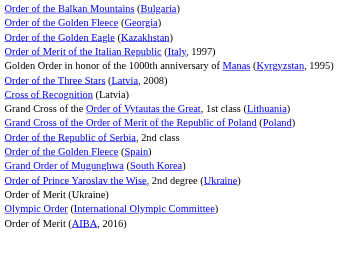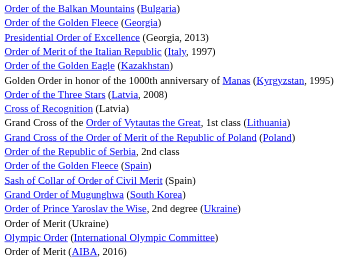 <table>
 <tr>
 <td></td>
 <td><a href='#'>Order of the Balkan Mountains</a> (<a href='#'>Bulgaria</a>)</td>
 </tr>
 <tr>
 <td></td>
 <td><a href='#'>Order of the Golden Fleece</a> (<a href='#'>Georgia</a>)</td>
 </tr>
 <tr>
 <td></td>
-<td><a href='#'>Order of the Golden Eagle</a> (<a href='#'>Kazakhstan</a>)</td>
+<td><a href='#'>Presidential Order of Excellence</a> (Georgia, 2013)</td>
 </tr>
 <tr>
 <td></td>
 <td><a href='#'>Order of Merit of the Italian Republic</a> (<a href='#'>Italy</a>, 1997)</td>
+</tr>
+<tr>
+<td></td>
+<td><a href='#'>Order of the Golden Eagle</a> (<a href='#'>Kazakhstan</a>)</td>
 </tr>
 <tr>
 <td></td>
 <td>Golden Order in honor of the 1000th anniversary of <a href='#'>Manas</a> (<a href='#'>Kyrgyzstan</a>, 1995)</td>
 </tr>
 <tr>
 <td></td>
 <td><a href='#'>Order of the Three Stars</a> (<a href='#'>Latvia</a>, 2008)</td>
 </tr>
 <tr>
 <td></td>
 <td><a href='#'>Cross of Recognition</a> (Latvia)</td>
 </tr>
 <tr>
 <td></td>
 <td>Grand Cross of the <a href='#'>Order of Vytautas the Great</a>, 1st class (<a href='#'>Lithuania</a>)</td>
 </tr>
 <tr>
 <td></td>
 <td><a href='#'>Grand Cross of the Order of Merit of the Republic of Poland</a> (<a href='#'>Poland</a>)</td>
 </tr>
 <tr>
 <td></td>
 <td><a href='#'>Order of the Republic of Serbia</a>, 2nd class</td>
 </tr>
 <tr>
 <td></td>
 <td><a href='#'>Order of the Golden Fleece</a> (<a href='#'>Spain</a>)</td>
 </tr>
 <tr>
 <td></td>
+<td><a href='#'>Sash of Collar of Order of Civil Merit</a> (Spain)</td>
+</tr>
+<tr>
+<td></td>
 <td><a href='#'>Grand Order of Mugunghwa</a> (<a href='#'>South Korea</a>)</td>
 </tr>
 <tr>
 <td></td>
 <td><a href='#'>Order of Prince Yaroslav the Wise</a>, 2nd degree (<a href='#'>Ukraine</a>)</td>
 </tr>
 <tr>
 <td></td>
 <td>Order of Merit (Ukraine)</td>
 </tr>
 <tr>
 <td></td>
 <td><a href='#'>Olympic Order</a> (<a href='#'>International Olympic Committee</a>)</td>
 </tr>
 <tr>
 <td></td>
 <td>Order of Merit (<a href='#'>AIBA</a>, 2016)</td>
 </tr>
 <tr>
 </tr>
 </table>
